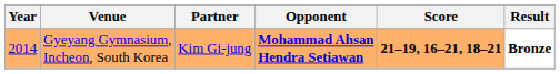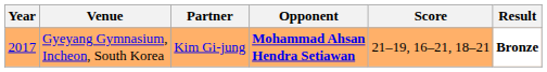 <table class="sortable wikitable" style="font-size: 90%;">
 <tr>
 <th>Year</th>
 <th>Venue</th>
 <th>Partner</th>
 <th>Opponent</th>
 <th>Score</th>
 <th>Result</th>
 </tr>
 <tr style="background:#FFB069">
-<td align="center"><a href='#'>2014</a></td>
+<td align="center"><a href='#'>2017</a></td>
 <td align="left"><a href='#'>Gyeyang Gymnasium</a>,<br><a href='#'>Incheon</a>, South Korea</td>
 <td align="left"> <a href='#'>Kim Gi-jung</a></td>
 <td align="left"><strong> <a href='#'>Mohammad Ahsan</a><br> <a href='#'>Hendra Setiawan</a></strong></td>
-<td align="left"><strong>21–19, 16–21, 18–21</strong></td>
+<td align="left">21–19, 16–21, 18–21</td>
 <td style="text-align:left; background:white"> <strong>Bronze</strong></td>
 </tr>
 </table>
